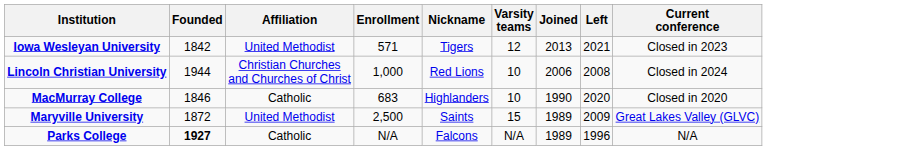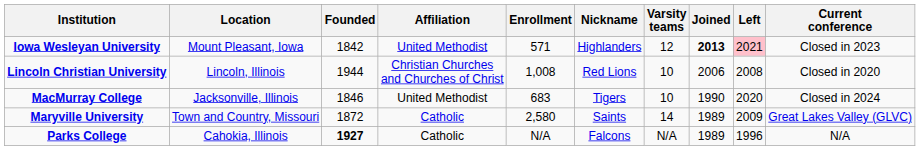 <table class="wikitable" style="text-align: center;">
 <tr>
 <th>Institution</th>
+<th>Location</th>
 <th>Founded</th>
 <th>Affiliation</th>
 <th>Enrollment</th>
 <th>Nickname</th>
 <th>Varsity<br>teams</th>
 <th>Joined</th>
 <th>Left</th>
 <th>Current<br>conference</th>
 </tr>
 <tr>
 <td><strong><a href='#'>Iowa Wesleyan University</a></strong></td>
+<td><a href='#'>Mount Pleasant, Iowa</a></td>
 <td>1842</td>
 <td><a href='#'>United Methodist</a></td>
 <td>571</td>
-<td><a href='#'>Tigers</a></td>
+<td><a href='#'>Highlanders</a></td>
 <td>12</td>
-<td>2013</td>
-<td>2021</td>
+<td><strong>2013</strong></td>
+<td style="background: pink;">2021</td>
 <td>Closed in 2023</td>
 </tr>
 <tr>
 <td><strong><a href='#'>Lincoln Christian University</a></strong></td>
+<td><a href='#'>Lincoln, Illinois</a></td>
 <td>1944</td>
 <td><a href='#'>Christian Churches<br>and Churches of Christ</a></td>
-<td>1,000</td>
+<td>1,008</td>
 <td><a href='#'>Red Lions</a></td>
 <td>10</td>
 <td>2006</td>
 <td>2008</td>
+<td>Closed in 2020</td>
+</tr>
+<tr>
+<td><strong><a href='#'>MacMurray College</a></strong></td>
+<td><a href='#'>Jacksonville, Illinois</a></td>
+<td>1846</td>
+<td>United Methodist</td>
+<td>683</td>
+<td><a href='#'>Tigers</a></td>
+<td>10</td>
+<td>1990</td>
+<td>2020</td>
 <td>Closed in 2024</td>
 </tr>
 <tr>
-<td><strong><a href='#'>MacMurray College</a></strong></td>
-<td>1846</td>
-<td>Catholic<br></td>
-<td>683</td>
-<td><a href='#'>Highlanders</a></td>
-<td>10</td>
-<td>1990</td>
-<td>2020</td>
-<td>Closed in 2020</td>
-</tr>
-<tr>
 <td><strong><a href='#'>Maryville University</a></strong></td>
+<td><a href='#'>Town and Country, Missouri</a></td>
 <td>1872</td>
-<td><a href='#'>United Methodist</a></td>
-<td>2,500</td>
+<td><a href='#'>Catholic</a><br></td>
+<td>2,580</td>
 <td><a href='#'>Saints</a></td>
-<td>15</td>
+<td>14</td>
 <td>1989</td>
 <td>2009</td>
 <td><a href='#'>Great Lakes Valley (GLVC)</a></td>
 </tr>
 <tr>
 <td><strong><a href='#'>Parks College</a></strong></td>
+<td><a href='#'>Cahokia, Illinois</a></td>
 <td><strong>1927</strong></td>
 <td>Catholic<br></td>
 <td>N/A</td>
 <td><a href='#'>Falcons</a></td>
 <td>N/A</td>
 <td>1989</td>
 <td>1996</td>
 <td>N/A</td>
 </tr>
 </table>
